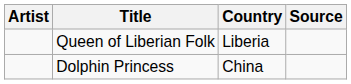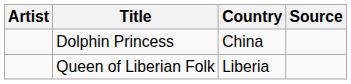 <table class="wikitable sortable">
 <tr>
 <th>Artist</th>
 <th>Title</th>
 <th>Country</th>
 <th class="unsortable">Source</th>
 </tr>
 <tr>
 <td></td>
+<td>Dolphin Princess</td>
+<td>China</td>
+<td></td>
+</tr>
+<tr>
+<td></td>
 <td>Queen of Liberian Folk</td>
 <td>Liberia</td>
 <td></td>
 </tr>
-<tr>
-<td></td>
-<td>Dolphin Princess</td>
-<td>China</td>
-<td></td>
-</tr>
 </table>
